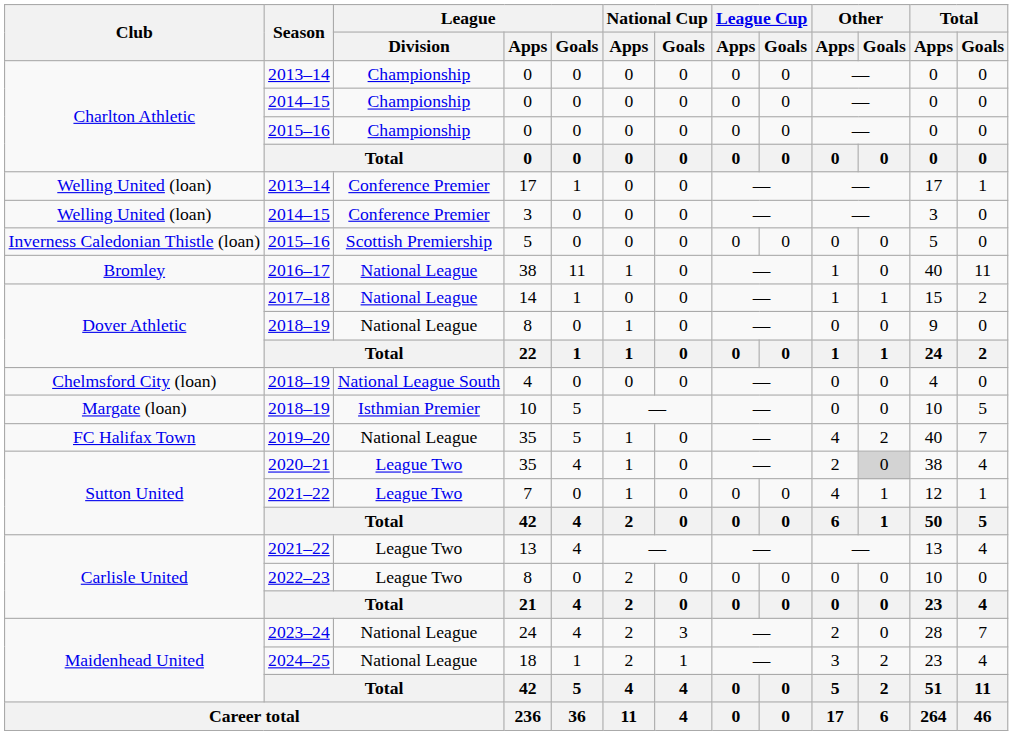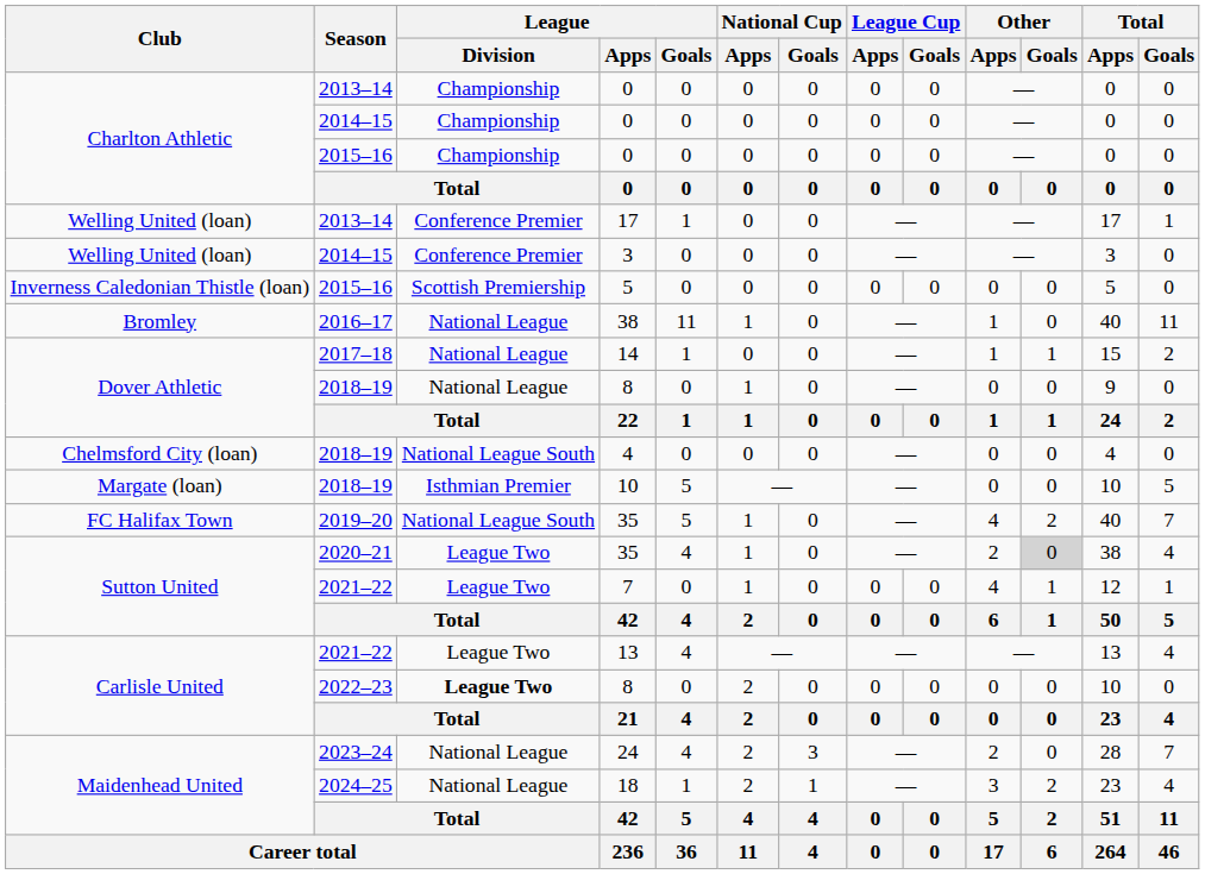 <table class="wikitable" style="text-align:center">
 <tr>
 <th rowspan=2>Club</th>
 <th rowspan=2>Season</th>
 <th colspan=3>League</th>
 <th colspan=2>National Cup</th>
 <th colspan=2><a href='#'>League Cup</a></th>
 <th colspan=2>Other</th>
 <th colspan=2>Total</th>
 </tr>
 <tr>
 <th>Division</th>
 <th>Apps</th>
 <th>Goals</th>
 <th>Apps</th>
 <th>Goals</th>
 <th>Apps</th>
 <th>Goals</th>
 <th>Apps</th>
 <th>Goals</th>
 <th>Apps</th>
 <th>Goals</th>
 </tr>
 <tr>
 <td rowspan="4"><a href='#'>Charlton Athletic</a></td>
 <td><a href='#'>2013–14</a></td>
 <td><a href='#'>Championship</a></td>
 <td>0</td>
 <td>0</td>
 <td>0</td>
 <td>0</td>
 <td>0</td>
 <td>0</td>
 <td colspan="2">—</td>
 <td>0</td>
 <td>0</td>
 </tr>
 <tr>
 <td><a href='#'>2014–15</a></td>
 <td><a href='#'>Championship</a></td>
 <td>0</td>
 <td>0</td>
 <td>0</td>
 <td>0</td>
 <td>0</td>
 <td>0</td>
 <td colspan="2">—</td>
 <td>0</td>
 <td>0</td>
 </tr>
 <tr>
 <td><a href='#'>2015–16</a></td>
 <td><a href='#'>Championship</a></td>
 <td>0</td>
 <td>0</td>
 <td>0</td>
 <td>0</td>
 <td>0</td>
 <td>0</td>
 <td colspan="2">—</td>
 <td>0</td>
 <td>0</td>
 </tr>
 <tr>
 <th colspan="2">Total</th>
 <th>0</th>
 <th>0</th>
 <th>0</th>
 <th>0</th>
 <th>0</th>
 <th>0</th>
 <th>0</th>
 <th>0</th>
 <th>0</th>
 <th>0</th>
 </tr>
 <tr>
 <td><a href='#'>Welling United</a> (loan)</td>
 <td><a href='#'>2013–14</a></td>
 <td><a href='#'>Conference Premier</a></td>
 <td>17</td>
 <td>1</td>
 <td>0</td>
 <td>0</td>
 <td colspan="2">—</td>
 <td colspan="2">—</td>
 <td>17</td>
 <td>1</td>
 </tr>
 <tr>
 <td><a href='#'>Welling United</a> (loan)</td>
 <td><a href='#'>2014–15</a></td>
 <td><a href='#'>Conference Premier</a></td>
 <td>3</td>
 <td>0</td>
 <td>0</td>
 <td>0</td>
 <td colspan="2">—</td>
 <td colspan="2">—</td>
 <td>3</td>
 <td>0</td>
 </tr>
 <tr>
 <td><a href='#'>Inverness Caledonian Thistle</a> (loan)</td>
 <td><a href='#'>2015–16</a></td>
 <td><a href='#'>Scottish Premiership</a></td>
 <td>5</td>
 <td>0</td>
 <td>0</td>
 <td>0</td>
 <td>0</td>
 <td>0</td>
 <td>0</td>
 <td>0</td>
 <td>5</td>
 <td>0</td>
 </tr>
 <tr>
 <td><a href='#'>Bromley</a></td>
 <td><a href='#'>2016–17</a></td>
 <td><a href='#'>National League</a></td>
 <td>38</td>
 <td>11</td>
 <td>1</td>
 <td>0</td>
 <td colspan="2">—</td>
 <td>1</td>
 <td>0</td>
 <td>40</td>
 <td>11</td>
 </tr>
 <tr>
 <td rowspan="3"><a href='#'>Dover Athletic</a></td>
 <td><a href='#'>2017–18</a></td>
 <td><a href='#'>National League</a></td>
 <td>14</td>
 <td>1</td>
 <td>0</td>
 <td>0</td>
 <td colspan="2">—</td>
 <td>1</td>
 <td>1</td>
 <td>15</td>
 <td>2</td>
 </tr>
 <tr>
 <td><a href='#'>2018–19</a></td>
 <td>National League</td>
 <td>8</td>
 <td>0</td>
 <td>1</td>
 <td>0</td>
 <td colspan="2">—</td>
 <td>0</td>
 <td>0</td>
 <td>9</td>
 <td>0</td>
 </tr>
 <tr>
 <th colspan="2">Total</th>
 <th>22</th>
 <th>1</th>
 <th>1</th>
 <th>0</th>
 <th>0</th>
 <th>0</th>
 <th>1</th>
 <th>1</th>
 <th>24</th>
 <th>2</th>
 </tr>
 <tr>
 <td><a href='#'>Chelmsford City</a> (loan)</td>
 <td><a href='#'>2018–19</a></td>
 <td><a href='#'>National League South</a></td>
 <td>4</td>
 <td>0</td>
 <td>0</td>
 <td>0</td>
 <td colspan="2">—</td>
 <td>0</td>
 <td>0</td>
 <td>4</td>
 <td>0</td>
 </tr>
 <tr>
 <td><a href='#'>Margate</a> (loan)</td>
 <td><a href='#'>2018–19</a></td>
 <td><a href='#'>Isthmian Premier</a></td>
 <td>10</td>
 <td>5</td>
 <td colspan="2">—</td>
 <td colspan="2">—</td>
 <td>0</td>
 <td>0</td>
 <td>10</td>
 <td>5</td>
 </tr>
 <tr>
 <td><a href='#'>FC Halifax Town</a></td>
 <td><a href='#'>2019–20</a></td>
-<td>National League</td>
+<td><a href='#'>National League South</a></td>
 <td>35</td>
 <td>5</td>
 <td>1</td>
 <td>0</td>
 <td colspan="2">—</td>
 <td>4</td>
 <td>2</td>
 <td>40</td>
 <td>7</td>
 </tr>
 <tr>
 <td rowspan="3"><a href='#'>Sutton United</a></td>
 <td><a href='#'>2020–21</a></td>
 <td><a href='#'>League Two</a></td>
 <td>35</td>
 <td>4</td>
 <td>1</td>
 <td>0</td>
 <td colspan="2">—</td>
 <td>2</td>
 <td style="background: lightgrey;">0</td>
 <td>38</td>
 <td>4</td>
 </tr>
 <tr>
 <td><a href='#'>2021–22</a></td>
 <td><a href='#'>League Two</a></td>
 <td>7</td>
 <td>0</td>
 <td>1</td>
 <td>0</td>
 <td>0</td>
 <td>0</td>
 <td>4</td>
 <td>1</td>
 <td>12</td>
 <td>1</td>
 </tr>
 <tr>
 <th colspan="2">Total</th>
 <th>42</th>
 <th>4</th>
 <th>2</th>
 <th>0</th>
 <th>0</th>
 <th>0</th>
 <th>6</th>
 <th>1</th>
 <th>50</th>
 <th>5</th>
 </tr>
 <tr>
 <td rowspan="3"><a href='#'>Carlisle United</a></td>
 <td><a href='#'>2021–22</a></td>
 <td>League Two</td>
 <td>13</td>
 <td>4</td>
 <td colspan="2">—</td>
 <td colspan="2">—</td>
 <td colspan="2">—</td>
 <td>13</td>
 <td>4</td>
 </tr>
 <tr>
 <td><a href='#'>2022–23</a></td>
-<td>League Two</td>
+<td><strong>League Two</strong></td>
 <td>8</td>
 <td>0</td>
 <td>2</td>
 <td>0</td>
 <td>0</td>
 <td>0</td>
 <td>0</td>
 <td>0</td>
 <td>10</td>
 <td>0</td>
 </tr>
 <tr>
 <th colspan="2">Total</th>
 <th>21</th>
 <th>4</th>
 <th>2</th>
 <th>0</th>
 <th>0</th>
 <th>0</th>
 <th>0</th>
 <th>0</th>
 <th>23</th>
 <th>4</th>
 </tr>
 <tr>
 <td rowspan="3"><a href='#'>Maidenhead United</a></td>
 <td><a href='#'>2023–24</a></td>
 <td>National League</td>
 <td>24</td>
 <td>4</td>
 <td>2</td>
 <td>3</td>
 <td colspan="2">—</td>
 <td>2</td>
 <td>0</td>
 <td>28</td>
 <td>7</td>
 </tr>
 <tr>
 <td><a href='#'>2024–25</a></td>
 <td>National League</td>
 <td>18</td>
 <td>1</td>
 <td>2</td>
 <td>1</td>
 <td colspan="2">—</td>
 <td>3</td>
 <td>2</td>
 <td>23</td>
 <td>4</td>
 </tr>
 <tr>
 <th colspan="2">Total</th>
 <th>42</th>
 <th>5</th>
 <th>4</th>
 <th>4</th>
 <th>0</th>
 <th>0</th>
 <th>5</th>
 <th>2</th>
 <th>51</th>
 <th>11</th>
 </tr>
 <tr>
 <th colspan="3">Career total</th>
 <th>236</th>
 <th>36</th>
 <th>11</th>
 <th>4</th>
 <th>0</th>
 <th>0</th>
 <th>17</th>
 <th>6</th>
 <th>264</th>
 <th>46</th>
 </tr>
 </table>
